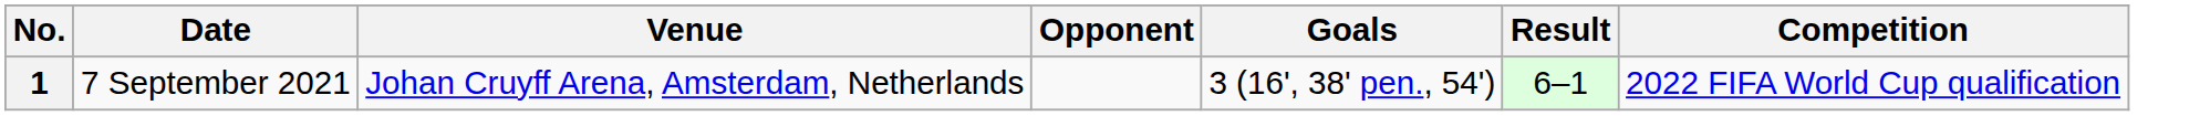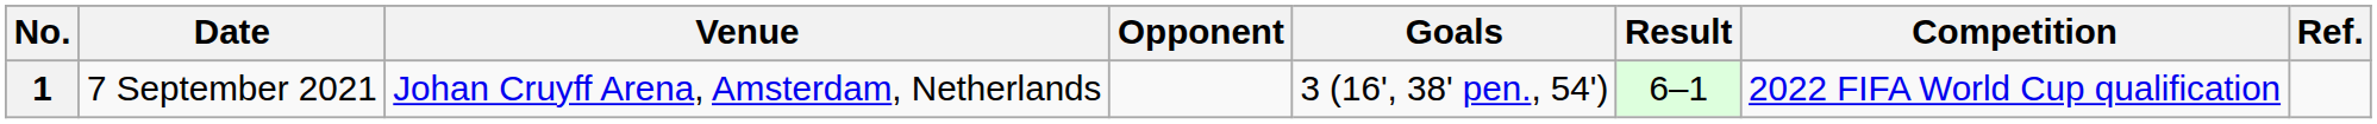 <table class="wikitable plainrowheaders">
 <tr>
 <th scope="col">No.</th>
 <th scope="col">Date</th>
 <th scope="col">Venue</th>
 <th scope="col">Opponent</th>
 <th scope="col">Goals</th>
 <th scope="col">Result</th>
 <th scope="col">Competition</th>
+<th scope="col">Ref.</th>
 </tr>
 <tr>
 <th scope="row" style="text-align: center;">1</th>
 <td>7 September 2021</td>
 <td><a href='#'>Johan Cruyff Arena</a>, <a href='#'>Amsterdam</a>, Netherlands</td>
 <td></td>
 <td>3 (16', 38' <a href='#'>pen.</a>, 54')</td>
 <td align="center" bgcolor="#DDFFDD">6–1</td>
 <td><a href='#'>2022 FIFA World Cup qualification</a></td>
+<td></td>
 </tr>
 </table>
